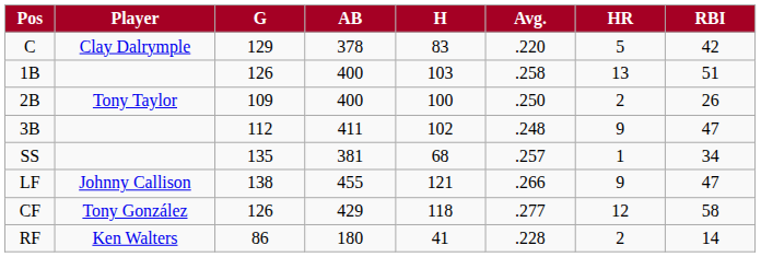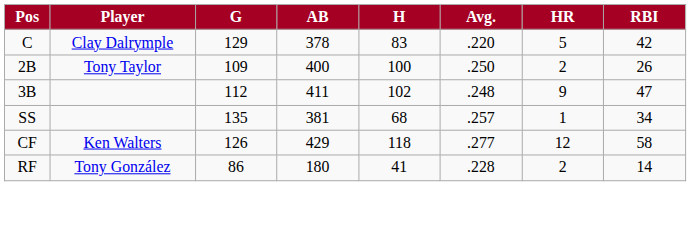 <table class="wikitable sortable">
 <tr>
 <th style="background:#A50024;color:white;" width="5%">Pos</th>
 <th style="background:#A50024;color:white;" width="16%">Player</th>
 <th style="background:#A50024;color:white;" width="9%">G</th>
 <th style="background:#A50024;color:white;" width="9%">AB</th>
 <th style="background:#A50024;color:white;" width="9%">H</th>
 <th style="background:#A50024;color:white;" width="9%">Avg.</th>
 <th style="background:#A50024;color:white;" width="9%">HR</th>
 <th style="background:#A50024;color:white;" width="9%">RBI</th>
 </tr>
 <tr align="center">
 <td>C</td>
 <td><a href='#'>Clay Dalrymple</a></td>
 <td>129</td>
 <td>378</td>
 <td>83</td>
 <td>.220</td>
 <td>5</td>
 <td>42</td>
-</tr>
-<tr align="center">
-<td>1B</td>
-<td></td>
-<td>126</td>
-<td>400</td>
-<td>103</td>
-<td>.258</td>
-<td>13</td>
-<td>51</td>
 </tr>
 <tr align="center">
 <td>2B</td>
 <td><a href='#'>Tony Taylor</a></td>
 <td>109</td>
 <td>400</td>
 <td>100</td>
 <td>.250</td>
 <td>2</td>
 <td>26</td>
 </tr>
 <tr align="center">
 <td>3B</td>
 <td></td>
 <td>112</td>
 <td>411</td>
 <td>102</td>
 <td>.248</td>
 <td>9</td>
 <td>47</td>
 </tr>
 <tr align="center">
 <td>SS</td>
 <td></td>
 <td>135</td>
 <td>381</td>
 <td>68</td>
 <td>.257</td>
 <td>1</td>
 <td>34</td>
 </tr>
 <tr align="center">
-<td>LF</td>
-<td><a href='#'>Johnny Callison</a></td>
-<td>138</td>
-<td>455</td>
-<td>121</td>
-<td>.266</td>
-<td>9</td>
-<td>47</td>
-</tr>
-<tr align="center">
 <td>CF</td>
-<td><a href='#'>Tony González</a></td>
+<td><a href='#'>Ken Walters</a></td>
 <td>126</td>
 <td>429</td>
 <td>118</td>
 <td>.277</td>
 <td>12</td>
 <td>58</td>
 </tr>
 <tr align="center">
 <td>RF</td>
-<td><a href='#'>Ken Walters</a></td>
+<td><a href='#'>Tony González</a></td>
 <td>86</td>
 <td>180</td>
 <td>41</td>
 <td>.228</td>
 <td>2</td>
 <td>14</td>
 </tr>
 </table>
